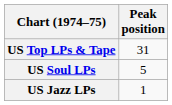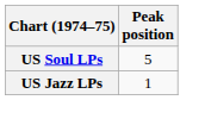 <table class="wikitable plainrowheaders" style="text-align:center;">
 <tr>
 <th>Chart (1974–75)</th>
 <th>Peak<br>position</th>
-</tr>
-<tr>
-<th scope=row>US <a href='#'>Top LPs & Tape</a></th>
-<td>31</td>
 </tr>
 <tr>
 <th scope=row>US <a href='#'>Soul LPs</a></th>
 <td>5</td>
 </tr>
 <tr>
 <th scope=row>US Jazz LPs</th>
 <td>1</td>
 </tr>
 </table>
